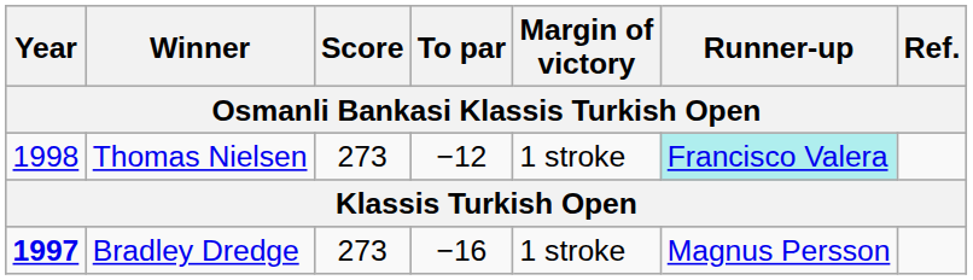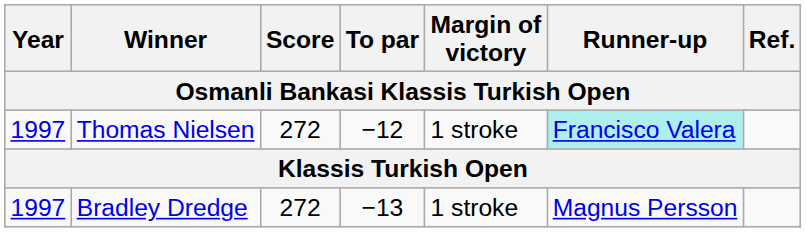 <table class=wikitable style="font-size:95%">
 <tr>
 <th>Year</th>
 <th>Winner</th>
 <th>Score</th>
 <th>To par</th>
 <th>Margin of<br>victory</th>
 <th>Runner-up</th>
 <th>Ref.</th>
 </tr>
 <tr>
 <th colspan=9>Osmanli Bankasi Klassis Turkish Open</th>
 </tr>
 <tr>
-<td><a href='#'>1998</a></td>
+<td><a href='#'>1997</a></td>
 <td> <a href='#'>Thomas Nielsen</a></td>
-<td align=center>273</td>
+<td align=center>272</td>
 <td align=center>−12</td>
 <td>1 stroke</td>
 <td style="background: paleturquoise;"> <a href='#'>Francisco Valera</a></td>
 <td></td>
 </tr>
 <tr>
 <th colspan=9>Klassis Turkish Open</th>
 </tr>
 <tr>
-<td><strong><a href='#'>1997</a></strong></td>
+<td><a href='#'>1997</a></td>
 <td> <a href='#'>Bradley Dredge</a></td>
-<td align=center>273</td>
-<td align=center>−16</td>
+<td align=center>272</td>
+<td align=center>−13</td>
 <td>1 stroke</td>
 <td> <a href='#'>Magnus Persson</a></td>
 <td></td>
 </tr>
 </table>
